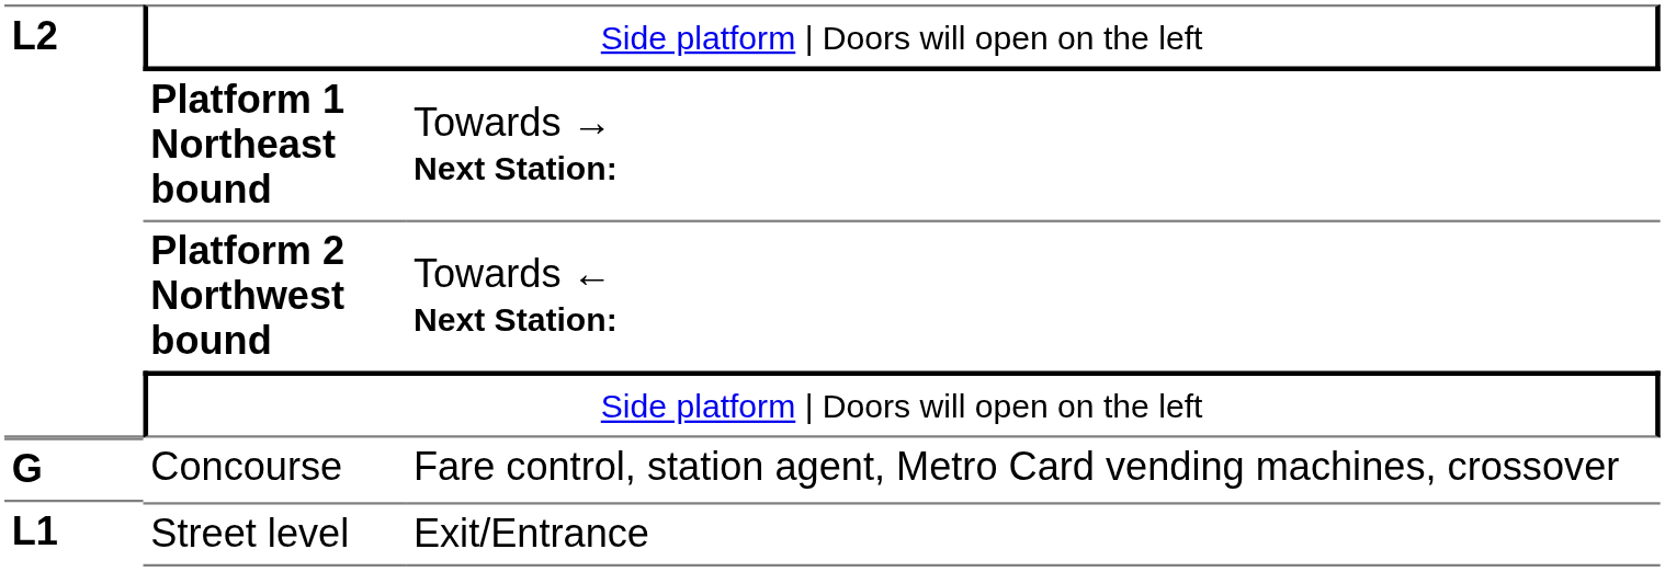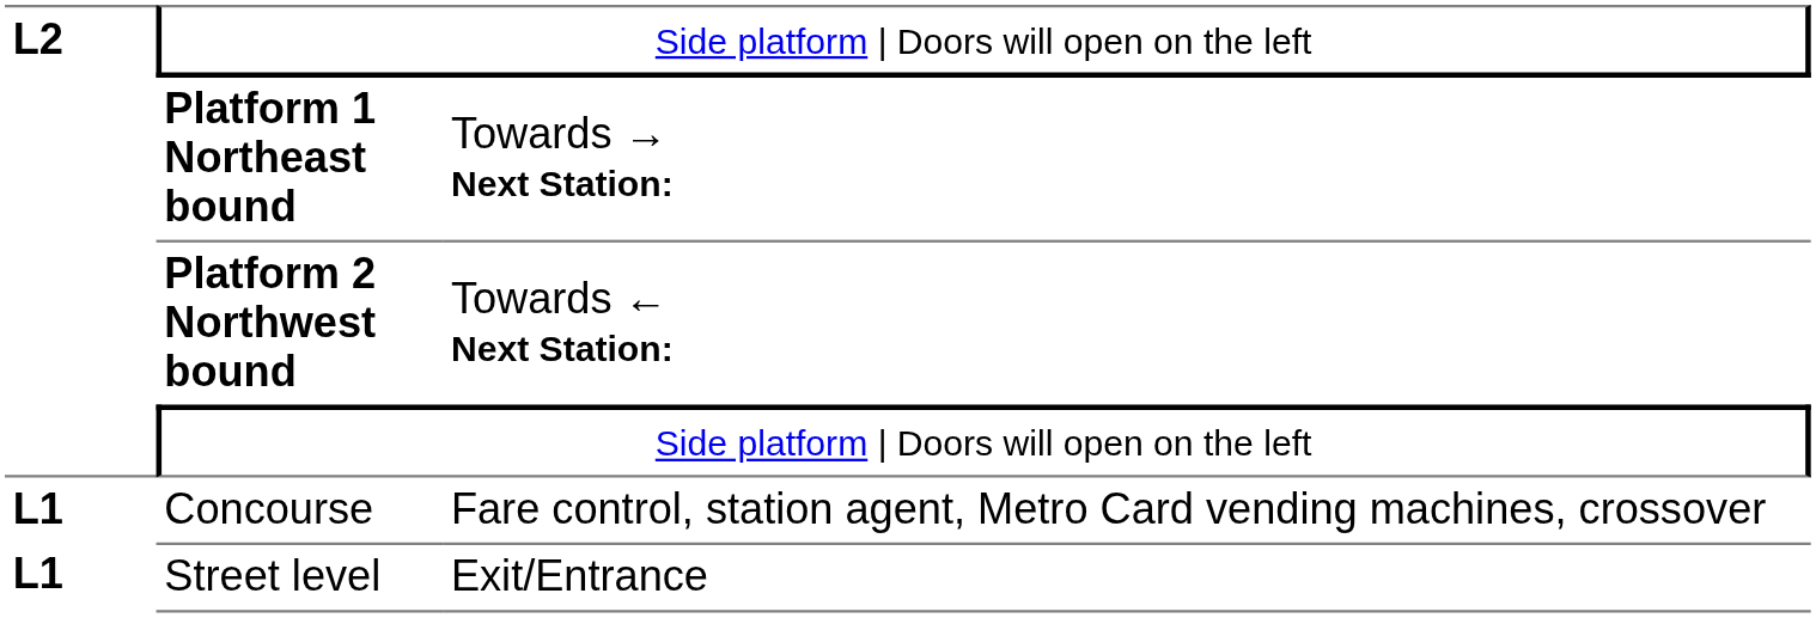 <table table border=0 cellspacing=0 cellpadding=3>
 <tr>
 <td style="border-top:solid 1px grey;border-bottom:solid 1px grey;" width=50 rowspan=4 valign=top><strong>L2</strong></td>
 <td style="border-top:solid 1px grey;border-right:solid 2px black;border-left:solid 2px black;border-bottom:solid 2px black;text-align:center;" colspan=2><small><a href='#'>Side platform</a> | Doors will open on the left </small></td>
 </tr>
 <tr>
 <td style="border-bottom:solid 1px grey;" width=100><span><strong>Platform 1</strong><br><strong>Northeast bound</strong></span></td>
 <td style="border-bottom:solid 1px grey;" width=500>Towards → <br><small><strong>Next Station:</strong> </small></td>
 </tr>
 <tr>
 <td><span><strong>Platform 2</strong><br><strong>Northwest bound</strong></span></td>
 <td><span></span>Towards ← <br><small><strong>Next Station:</strong> </small></td>
 </tr>
 <tr>
 <td style="border-top:solid 2px black;border-right:solid 2px black;border-left:solid 2px black;border-bottom:solid 1px grey;text-align:center;" colspan=2><small><a href='#'>Side platform</a> | Doors will open on the left </small></td>
 </tr>
 <tr>
-<td style="border-bottom:solid 1px grey;border-top:solid 1px grey;" width=50 valign=top><strong>G</strong></td>
+<td valign=top><strong>L1</strong></td>
 <td valign=top>Concourse</td>
 <td valign=top>Fare control, station agent, Metro Card vending machines, crossover</td>
 </tr>
 <tr>
 <td valign=top><strong>L1</strong></td>
 <td style="border-top:solid 1px grey;border-bottom:solid 1px grey;" width=100 valign=top>Street level</td>
 <td style="border-top:solid 1px grey;border-bottom:solid 1px grey;" width=500 valign=top>Exit/Entrance</td>
 </tr>
 </table>
